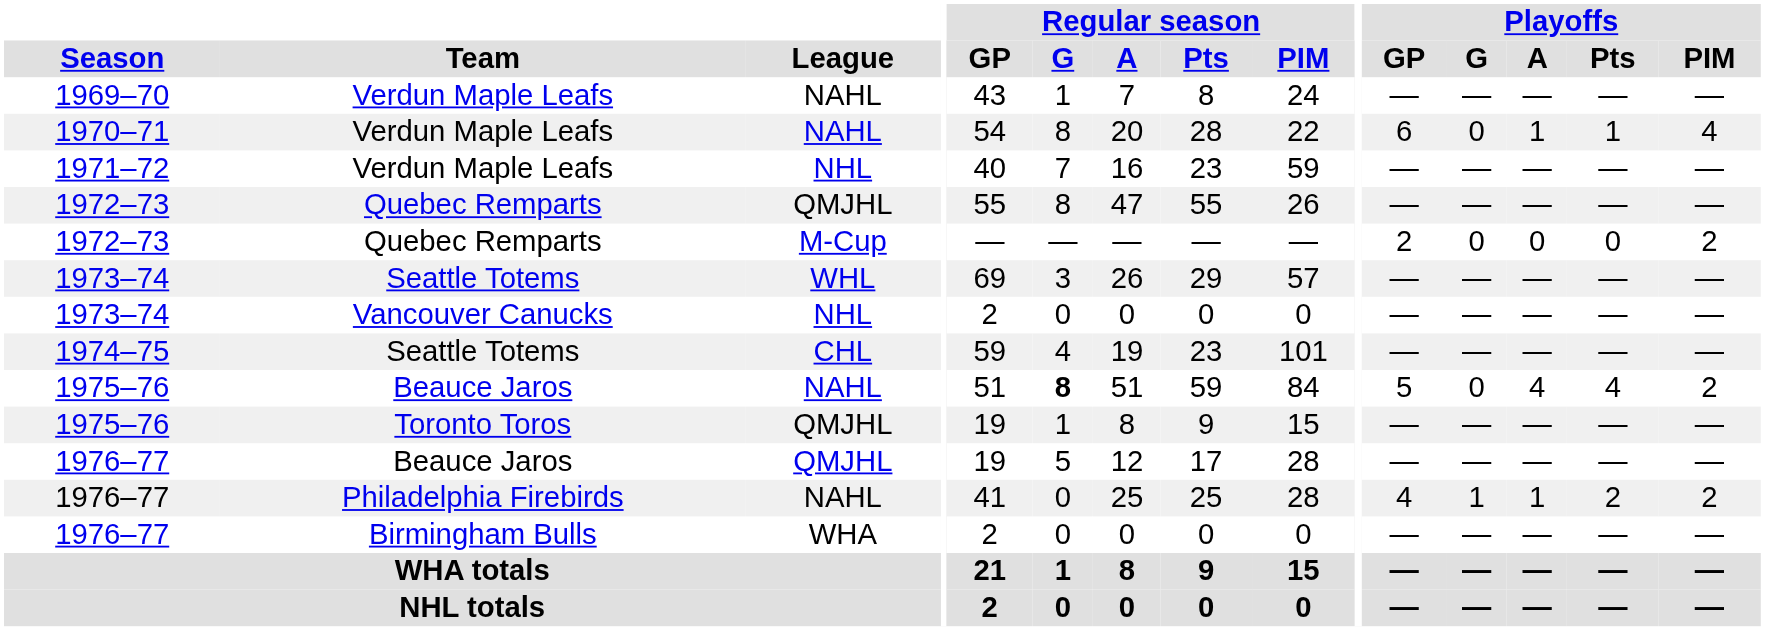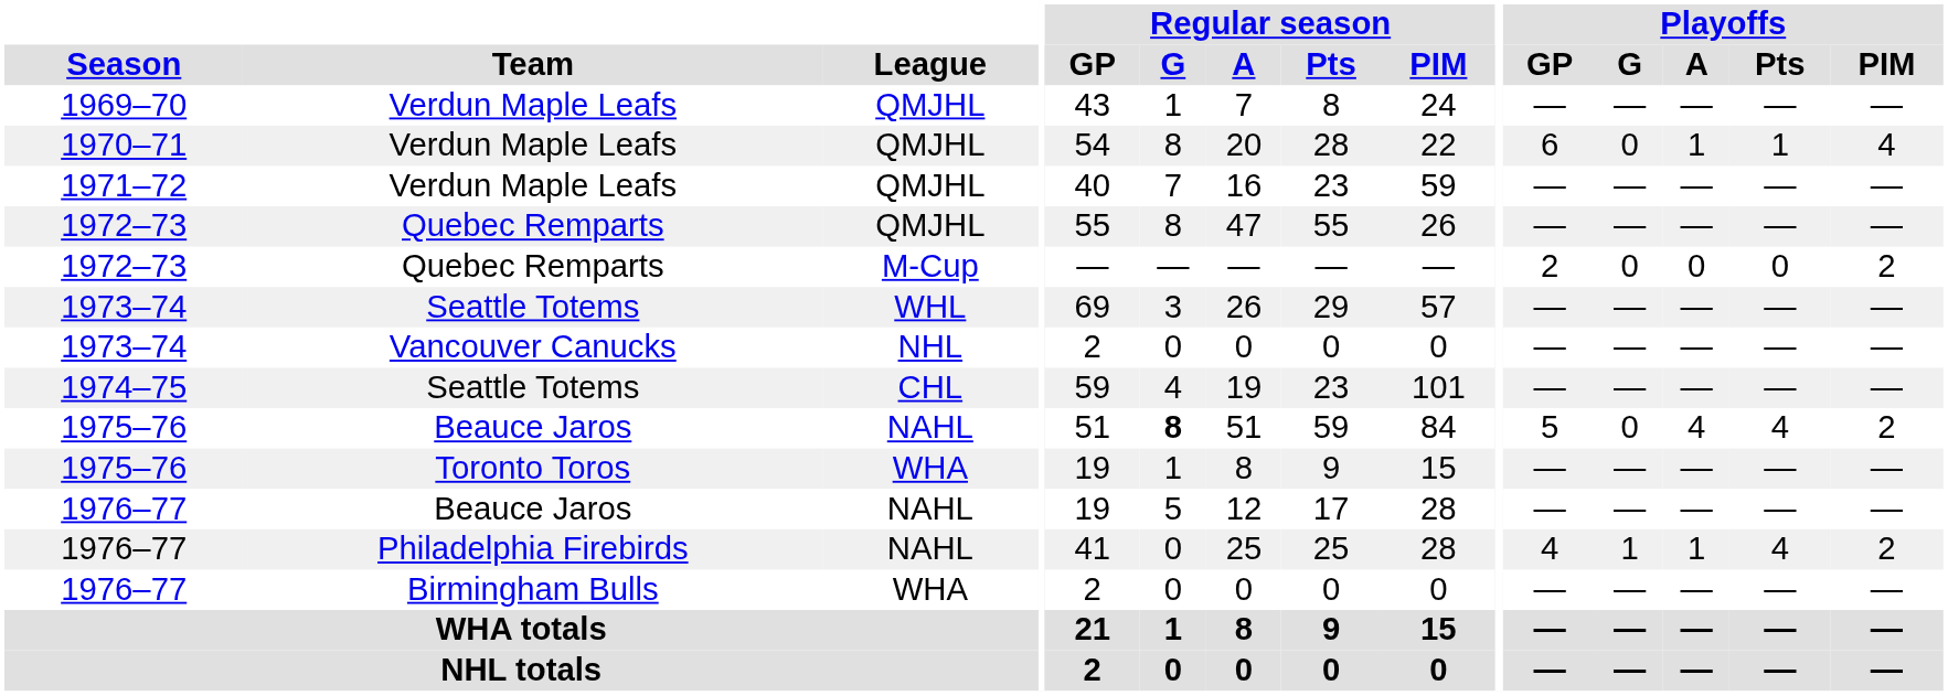 <table border="0" cellpadding="1" cellspacing="0" style="text-align:center; width:60em">
 <tr bgcolor="#e0e0e0">
 <th colspan="3" bgcolor="#ffffff"></th>
 <th rowspan="100" bgcolor="#ffffff"></th>
 <th colspan="5"><a href='#'>Regular season</a></th>
 <th rowspan="100" bgcolor="#ffffff"></th>
 <th colspan="5"><a href='#'>Playoffs</a></th>
 </tr>
 <tr bgcolor="#e0e0e0">
 <th><a href='#'>Season</a></th>
 <th>Team</th>
 <th>League</th>
 <th>GP</th>
 <th><a href='#'>G</a></th>
 <th><a href='#'>A</a></th>
 <th><a href='#'>Pts</a></th>
 <th><a href='#'>PIM</a></th>
 <th>GP</th>
 <th>G</th>
 <th>A</th>
 <th>Pts</th>
 <th>PIM</th>
 </tr>
 <tr>
 <td><a href='#'>1969–70</a></td>
 <td><a href='#'>Verdun Maple Leafs</a></td>
-<td>NAHL</td>
+<td><a href='#'>QMJHL</a></td>
 <td>43</td>
 <td>1</td>
 <td>7</td>
 <td>8</td>
 <td>24</td>
 <td>—</td>
 <td>—</td>
 <td>—</td>
 <td>—</td>
 <td>—</td>
 </tr>
 <tr bgcolor="#f0f0f0">
 <td><a href='#'>1970–71</a></td>
 <td>Verdun Maple Leafs</td>
-<td><a href='#'>NAHL</a></td>
+<td>QMJHL</td>
 <td>54</td>
 <td>8</td>
 <td>20</td>
 <td>28</td>
 <td>22</td>
 <td>6</td>
 <td>0</td>
 <td>1</td>
 <td>1</td>
 <td>4</td>
 </tr>
 <tr>
 <td><a href='#'>1971–72</a></td>
 <td>Verdun Maple Leafs</td>
-<td><a href='#'>NHL</a></td>
+<td>QMJHL</td>
 <td>40</td>
 <td>7</td>
 <td>16</td>
 <td>23</td>
 <td>59</td>
 <td>—</td>
 <td>—</td>
 <td>—</td>
 <td>—</td>
 <td>—</td>
 </tr>
 <tr bgcolor="#f0f0f0">
 <td><a href='#'>1972–73</a></td>
 <td><a href='#'>Quebec Remparts</a></td>
 <td>QMJHL</td>
 <td>55</td>
 <td>8</td>
 <td>47</td>
 <td>55</td>
 <td>26</td>
 <td>—</td>
 <td>—</td>
 <td>—</td>
 <td>—</td>
 <td>—</td>
 </tr>
 <tr>
 <td><a href='#'>1972–73</a></td>
 <td>Quebec Remparts</td>
 <td><a href='#'>M-Cup</a></td>
 <td>—</td>
 <td>—</td>
 <td>—</td>
 <td>—</td>
 <td>—</td>
 <td>2</td>
 <td>0</td>
 <td>0</td>
 <td>0</td>
 <td>2</td>
 </tr>
 <tr bgcolor="#f0f0f0">
 <td><a href='#'>1973–74</a></td>
 <td><a href='#'>Seattle Totems</a></td>
 <td><a href='#'>WHL</a></td>
 <td>69</td>
 <td>3</td>
 <td>26</td>
 <td>29</td>
 <td>57</td>
 <td>—</td>
 <td>—</td>
 <td>—</td>
 <td>—</td>
 <td>—</td>
 </tr>
 <tr>
 <td><a href='#'>1973–74</a></td>
 <td><a href='#'>Vancouver Canucks</a></td>
 <td><a href='#'>NHL</a></td>
 <td>2</td>
 <td>0</td>
 <td>0</td>
 <td>0</td>
 <td>0</td>
 <td>—</td>
 <td>—</td>
 <td>—</td>
 <td>—</td>
 <td>—</td>
 </tr>
 <tr bgcolor="#f0f0f0">
 <td><a href='#'>1974–75</a></td>
 <td>Seattle Totems</td>
 <td><a href='#'>CHL</a></td>
 <td>59</td>
 <td>4</td>
 <td>19</td>
 <td>23</td>
 <td>101</td>
 <td>—</td>
 <td>—</td>
 <td>—</td>
 <td>—</td>
 <td>—</td>
 </tr>
 <tr>
 <td><a href='#'>1975–76</a></td>
 <td><a href='#'>Beauce Jaros</a></td>
 <td><a href='#'>NAHL</a></td>
 <td>51</td>
 <td><strong>8</strong></td>
 <td>51</td>
 <td>59</td>
 <td>84</td>
 <td>5</td>
 <td>0</td>
 <td>4</td>
 <td>4</td>
 <td>2</td>
 </tr>
 <tr bgcolor="#f0f0f0">
 <td><a href='#'>1975–76</a></td>
 <td><a href='#'>Toronto Toros</a></td>
-<td>QMJHL</td>
+<td><a href='#'>WHA</a></td>
 <td>19</td>
 <td>1</td>
 <td>8</td>
 <td>9</td>
 <td>15</td>
 <td>—</td>
 <td>—</td>
 <td>—</td>
 <td>—</td>
 <td>—</td>
 </tr>
 <tr>
 <td><a href='#'>1976–77</a></td>
 <td>Beauce Jaros</td>
-<td><a href='#'>QMJHL</a></td>
+<td>NAHL</td>
 <td>19</td>
 <td>5</td>
 <td>12</td>
 <td>17</td>
 <td>28</td>
 <td>—</td>
 <td>—</td>
 <td>—</td>
 <td>—</td>
 <td>—</td>
 </tr>
 <tr bgcolor="#f0f0f0">
 <td>1976–77</td>
 <td><a href='#'>Philadelphia Firebirds</a></td>
 <td>NAHL</td>
 <td>41</td>
 <td>0</td>
 <td>25</td>
 <td>25</td>
 <td>28</td>
 <td>4</td>
 <td>1</td>
 <td>1</td>
-<td>2</td>
+<td>4</td>
 <td>2</td>
 </tr>
 <tr>
 <td><a href='#'>1976–77</a></td>
 <td><a href='#'>Birmingham Bulls</a></td>
 <td>WHA</td>
 <td>2</td>
 <td>0</td>
 <td>0</td>
 <td>0</td>
 <td>0</td>
 <td>—</td>
 <td>—</td>
 <td>—</td>
 <td>—</td>
 <td>—</td>
 </tr>
 <tr bgcolor="#e0e0e0">
 <th colspan="3">WHA totals</th>
 <th>21</th>
 <th>1</th>
 <th>8</th>
 <th>9</th>
 <th>15</th>
 <th>—</th>
 <th>—</th>
 <th>—</th>
 <th>—</th>
 <th>—</th>
 </tr>
 <tr bgcolor="#e0e0e0">
 <th colspan="3">NHL totals</th>
 <th>2</th>
 <th>0</th>
 <th>0</th>
 <th>0</th>
 <th>0</th>
 <th>—</th>
 <th>—</th>
 <th>—</th>
 <th>—</th>
 <th>—</th>
 </tr>
 </table>
